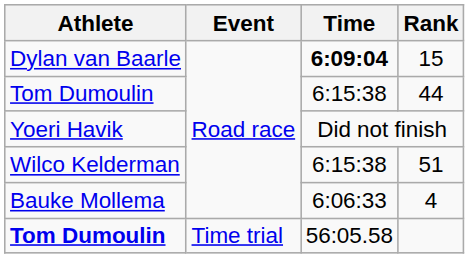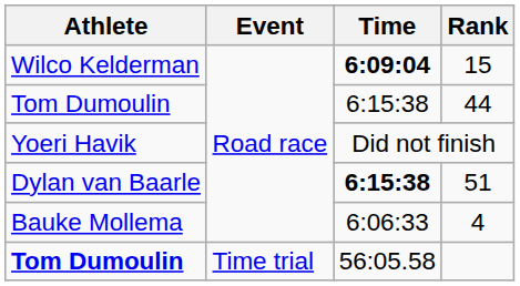 <table class="wikitable" style="font-size:90%">
 <tr>
 <th>Athlete</th>
 <th>Event</th>
 <th>Time</th>
 <th>Rank</th>
 </tr>
 <tr align=center>
-<td align=left><a href='#'>Dylan van Baarle</a></td>
+<td align=left><a href='#'>Wilco Kelderman</a></td>
 <td align=left rowspan=5><a href='#'>Road race</a></td>
 <td><strong>6:09:04</strong></td>
 <td>15</td>
 </tr>
 <tr align=center>
 <td align=left><a href='#'>Tom Dumoulin</a></td>
 <td>6:15:38</td>
 <td>44</td>
 </tr>
 <tr align=center>
 <td align=left><a href='#'>Yoeri Havik</a></td>
 <td colspan=2>Did not finish</td>
 </tr>
 <tr align=center>
-<td align=left><a href='#'>Wilco Kelderman</a></td>
-<td>6:15:38</td>
+<td align=left><a href='#'>Dylan van Baarle</a></td>
+<td><strong>6:15:38</strong></td>
 <td>51</td>
 </tr>
 <tr align=center>
 <td align=left><a href='#'>Bauke Mollema</a></td>
 <td>6:06:33</td>
 <td>4</td>
 </tr>
 <tr align=center>
 <td align=left><strong><a href='#'>Tom Dumoulin</a></strong></td>
 <td align=left><a href='#'>Time trial</a></td>
 <td>56:05.58</td>
 <td></td>
 </tr>
 </table>
